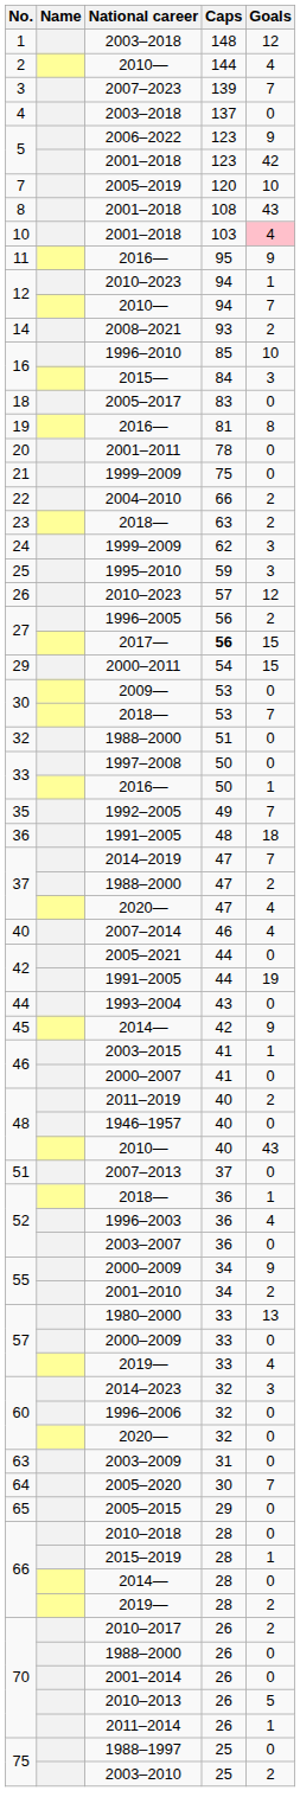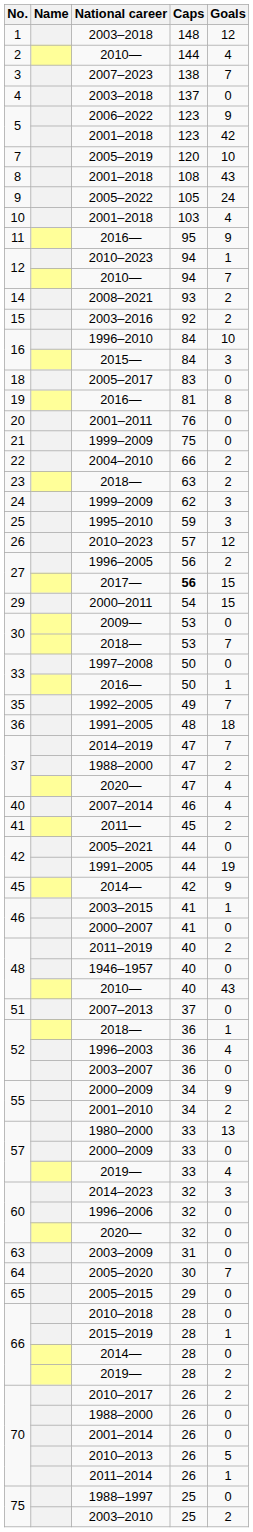 <table class="wikitable plainrowheaders sortable" style="text-align: center;">
 <tr>
 <th scope="col" class="unsortable">No.</th>
 <th scope="col">Name</th>
 <th scope="col">National career</th>
 <th scope="col">Caps</th>
 <th scope="col">Goals</th>
 </tr>
 <tr>
 <td>1</td>
 <th scope=row></th>
 <td>2003–2018</td>
 <td>148</td>
 <td>12</td>
 </tr>
 <tr>
 <td>2</td>
 <th scope=row style="background:#FFFF99;"><strong></strong></th>
 <td>2010—</td>
 <td>144</td>
 <td>4</td>
 </tr>
 <tr>
 <td>3</td>
 <th scope=row></th>
 <td>2007–2023</td>
-<td>139</td>
+<td>138</td>
 <td>7</td>
 </tr>
 <tr>
 <td>4</td>
 <th scope=row></th>
 <td>2003–2018</td>
 <td>137</td>
 <td>0</td>
 </tr>
 <tr>
 <td rowspan=2>5</td>
 <th scope=row></th>
 <td>2006–2022</td>
 <td>123</td>
 <td>9</td>
 </tr>
 <tr>
 <th scope=row></th>
 <td>2001–2018</td>
 <td>123</td>
 <td>42</td>
 </tr>
 <tr>
 <td>7</td>
 <th scope=row></th>
 <td>2005–2019</td>
 <td>120</td>
 <td>10</td>
 </tr>
 <tr>
 <td>8</td>
 <th scope=row></th>
 <td>2001–2018</td>
 <td>108</td>
 <td>43</td>
 </tr>
 <tr>
+<td>9</td>
+<th scope=row></th>
+<td>2005–2022</td>
+<td>105</td>
+<td>24</td>
+</tr>
+<tr>
 <td>10</td>
 <th scope=row></th>
 <td>2001–2018</td>
 <td>103</td>
-<td style="background: pink;">4</td>
+<td>4</td>
 </tr>
 <tr>
 <td>11</td>
 <th scope=row style="background:#FFFF99;"><strong></strong></th>
 <td>2016—</td>
 <td>95</td>
 <td>9</td>
 </tr>
 <tr>
 <td rowspan=2>12</td>
 <th scope=row></th>
 <td>2010–2023</td>
 <td>94</td>
 <td>1</td>
 </tr>
 <tr>
 <th scope=row style="background:#FFFF99;"><strong></strong></th>
 <td>2010—</td>
 <td>94</td>
 <td>7</td>
 </tr>
 <tr>
 <td>14</td>
 <th scope=row></th>
 <td>2008–2021</td>
 <td>93</td>
 <td>2</td>
 </tr>
 <tr>
+<td>15</td>
+<th scope=row></th>
+<td>2003–2016</td>
+<td>92</td>
+<td>2</td>
+</tr>
+<tr>
 <td rowspan=2>16</td>
 <th scope=row></th>
 <td>1996–2010</td>
-<td>85</td>
+<td>84</td>
 <td>10</td>
 </tr>
 <tr>
 <th scope=row style="background:#FFFF99;"><strong></strong></th>
 <td>2015—</td>
 <td>84</td>
 <td>3</td>
 </tr>
 <tr>
 <td>18</td>
 <th scope=row></th>
 <td>2005–2017</td>
 <td>83</td>
 <td>0</td>
 </tr>
 <tr>
 <td>19</td>
 <th scope=row style="background:#FFFF99;"><strong></strong></th>
 <td>2016—</td>
 <td>81</td>
 <td>8</td>
 </tr>
 <tr>
 <td>20</td>
 <th scope=row></th>
 <td>2001–2011</td>
-<td>78</td>
+<td>76</td>
 <td>0</td>
 </tr>
 <tr>
 <td>21</td>
 <th scope=row></th>
 <td>1999–2009</td>
 <td>75</td>
 <td>0</td>
 </tr>
 <tr>
 <td>22</td>
 <th scope=row></th>
 <td>2004–2010</td>
 <td>66</td>
 <td>2</td>
 </tr>
 <tr>
 <td>23</td>
 <th scope=row style="background:#FFFF99;"><strong></strong></th>
 <td>2018—</td>
 <td>63</td>
 <td>2</td>
 </tr>
 <tr>
 <td>24</td>
 <th scope=row></th>
 <td>1999–2009</td>
 <td>62</td>
 <td>3</td>
 </tr>
 <tr>
 <td>25</td>
 <th scope=row></th>
 <td>1995–2010</td>
 <td>59</td>
 <td>3</td>
 </tr>
 <tr>
 <td>26</td>
 <th scope=row></th>
 <td>2010–2023</td>
 <td>57</td>
 <td>12</td>
 </tr>
 <tr>
 <td rowspan=2>27</td>
 <th scope=row></th>
 <td>1996–2005</td>
 <td>56</td>
 <td>2</td>
 </tr>
 <tr>
 <th scope=row style="background:#FFFF99;"><strong></strong></th>
 <td>2017—</td>
 <td><strong>56</strong></td>
 <td>15</td>
 </tr>
 <tr>
 <td>29</td>
 <th scope=row></th>
 <td>2000–2011</td>
 <td>54</td>
 <td>15</td>
 </tr>
 <tr>
 <td rowspan=2>30</td>
 <th scope=row style="background:#FFFF99;"><strong></strong></th>
 <td>2009—</td>
 <td>53</td>
 <td>0</td>
 </tr>
 <tr>
 <th scope=row style="background:#FFFF99;"><strong></strong></th>
 <td>2018—</td>
 <td>53</td>
 <td>7</td>
 </tr>
 <tr>
-<td>32</td>
-<th scope=row></th>
-<td>1988–2000</td>
-<td>51</td>
-<td>0</td>
-</tr>
-<tr>
 <td rowspan=2>33</td>
 <th scope=row></th>
 <td>1997–2008</td>
 <td>50</td>
 <td>0</td>
 </tr>
 <tr>
 <th scope=row style="background:#FFFF99;"><strong></strong></th>
 <td>2016—</td>
 <td>50</td>
 <td>1</td>
 </tr>
 <tr>
 <td>35</td>
 <th scope=row></th>
 <td>1992–2005</td>
 <td>49</td>
 <td>7</td>
 </tr>
 <tr>
 <td>36</td>
 <th scope=row></th>
 <td>1991–2005</td>
 <td>48</td>
 <td>18</td>
 </tr>
 <tr>
 <td rowspan=3>37</td>
 <th scope=row></th>
 <td>2014–2019</td>
 <td>47</td>
 <td>7</td>
 </tr>
 <tr>
 <th scope=row></th>
 <td>1988–2000</td>
 <td>47</td>
 <td>2</td>
 </tr>
 <tr>
 <th scope=row style="background:#FFFF99;"><strong></strong></th>
 <td>2020—</td>
 <td>47</td>
 <td>4</td>
 </tr>
 <tr>
 <td>40</td>
 <th scope=row></th>
 <td>2007–2014</td>
 <td>46</td>
 <td>4</td>
 </tr>
 <tr>
+<td>41</td>
+<th scope=row style="background:#FFFF99;"><strong></strong></th>
+<td>2011—</td>
+<td>45</td>
+<td>2</td>
+</tr>
+<tr>
 <td rowspan=2>42</td>
 <th scope=row></th>
 <td>2005–2021</td>
 <td>44</td>
 <td>0</td>
 </tr>
 <tr>
 <th scope=row></th>
 <td>1991–2005</td>
 <td>44</td>
 <td>19</td>
-</tr>
-<tr>
-<td>44</td>
-<th scope=row></th>
-<td>1993–2004</td>
-<td>43</td>
-<td>0</td>
 </tr>
 <tr>
 <td>45</td>
 <th scope=row style="background:#FFFF99;"><strong></strong></th>
 <td>2014—</td>
 <td>42</td>
 <td>9</td>
 </tr>
 <tr>
 <td rowspan=2>46</td>
 <th scope=row></th>
 <td>2003–2015</td>
 <td>41</td>
 <td>1</td>
 </tr>
 <tr>
 <th scope=row></th>
 <td>2000–2007</td>
 <td>41</td>
 <td>0</td>
 </tr>
 <tr>
 <td rowspan=3>48</td>
 <th scope=row></th>
 <td>2011–2019</td>
 <td>40</td>
 <td>2</td>
 </tr>
 <tr>
 <th scope=row></th>
 <td>1946–1957</td>
 <td>40</td>
 <td>0</td>
 </tr>
 <tr>
 <th scope=row style="background:#FFFF99;"><strong></strong></th>
 <td>2010—</td>
 <td>40</td>
 <td>43</td>
 </tr>
 <tr>
 <td>51</td>
 <th scope=row></th>
 <td>2007–2013</td>
 <td>37</td>
 <td>0</td>
 </tr>
 <tr>
 <td rowspan=3>52</td>
 <th scope=row style="background:#FFFF99;"><strong></strong></th>
 <td>2018—</td>
 <td>36</td>
 <td>1</td>
 </tr>
 <tr>
 <th scope=row></th>
 <td>1996–2003</td>
 <td>36</td>
 <td>4</td>
 </tr>
 <tr>
 <th scope=row></th>
 <td>2003–2007</td>
 <td>36</td>
 <td>0</td>
 </tr>
 <tr>
 <td rowspan=2>55</td>
 <th scope=row></th>
 <td>2000–2009</td>
 <td>34</td>
 <td>9</td>
 </tr>
 <tr>
 <th scope=row></th>
 <td>2001–2010</td>
 <td>34</td>
 <td>2</td>
 </tr>
 <tr>
 <td rowspan=3>57</td>
 <th scope=row></th>
 <td>1980–2000</td>
 <td>33</td>
 <td>13</td>
 </tr>
 <tr>
 <th scope=row></th>
 <td>2000–2009</td>
 <td>33</td>
 <td>0</td>
 </tr>
 <tr>
 <th scope=row style="background:#FFFF99;"><strong></strong></th>
 <td>2019—</td>
 <td>33</td>
 <td>4</td>
 </tr>
 <tr>
 <td rowspan=3>60</td>
 <th scope=row></th>
 <td>2014–2023</td>
 <td>32</td>
 <td>3</td>
 </tr>
 <tr>
 <th scope=row></th>
 <td>1996–2006</td>
 <td>32</td>
 <td>0</td>
 </tr>
 <tr>
 <th scope=row style="background:#FFFF99;"><strong></strong></th>
 <td>2020—</td>
 <td>32</td>
 <td>0</td>
 </tr>
 <tr>
 <td>63</td>
 <th scope=row></th>
 <td>2003–2009</td>
 <td>31</td>
 <td>0</td>
 </tr>
 <tr>
 <td>64</td>
 <th scope=row></th>
 <td>2005–2020</td>
 <td>30</td>
 <td>7</td>
 </tr>
 <tr>
 <td>65</td>
 <th scope=row></th>
 <td>2005–2015</td>
 <td>29</td>
 <td>0</td>
 </tr>
 <tr>
 <td rowspan=4>66</td>
 <th scope=row></th>
 <td>2010–2018</td>
 <td>28</td>
 <td>0</td>
 </tr>
 <tr>
 <th scope=row></th>
 <td>2015–2019</td>
 <td>28</td>
 <td>1</td>
 </tr>
 <tr>
 <th scope=row style="background:#FFFF99;"><strong></strong></th>
 <td>2014—</td>
 <td>28</td>
 <td>0</td>
 </tr>
 <tr>
 <th scope=row style="background:#FFFF99;"><strong></strong></th>
 <td>2019—</td>
 <td>28</td>
 <td>2</td>
 </tr>
 <tr>
 <td rowspan=5>70</td>
 <th scope=row></th>
 <td>2010–2017</td>
 <td>26</td>
 <td>2</td>
 </tr>
 <tr>
 <th scope=row></th>
 <td>1988–2000</td>
 <td>26</td>
 <td>0</td>
 </tr>
 <tr>
 <th scope=row></th>
 <td>2001–2014</td>
 <td>26</td>
 <td>0</td>
 </tr>
 <tr>
 <th scope=row></th>
 <td>2010–2013</td>
 <td>26</td>
 <td>5</td>
 </tr>
 <tr>
 <th scope=row></th>
 <td>2011–2014</td>
 <td>26</td>
 <td>1</td>
 </tr>
 <tr>
 <td rowspan=2>75</td>
 <th scope=row></th>
 <td>1988–1997</td>
 <td>25</td>
 <td>0</td>
 </tr>
 <tr>
 <th scope=row></th>
 <td>2003–2010</td>
 <td>25</td>
 <td>2</td>
 </tr>
 </table>
